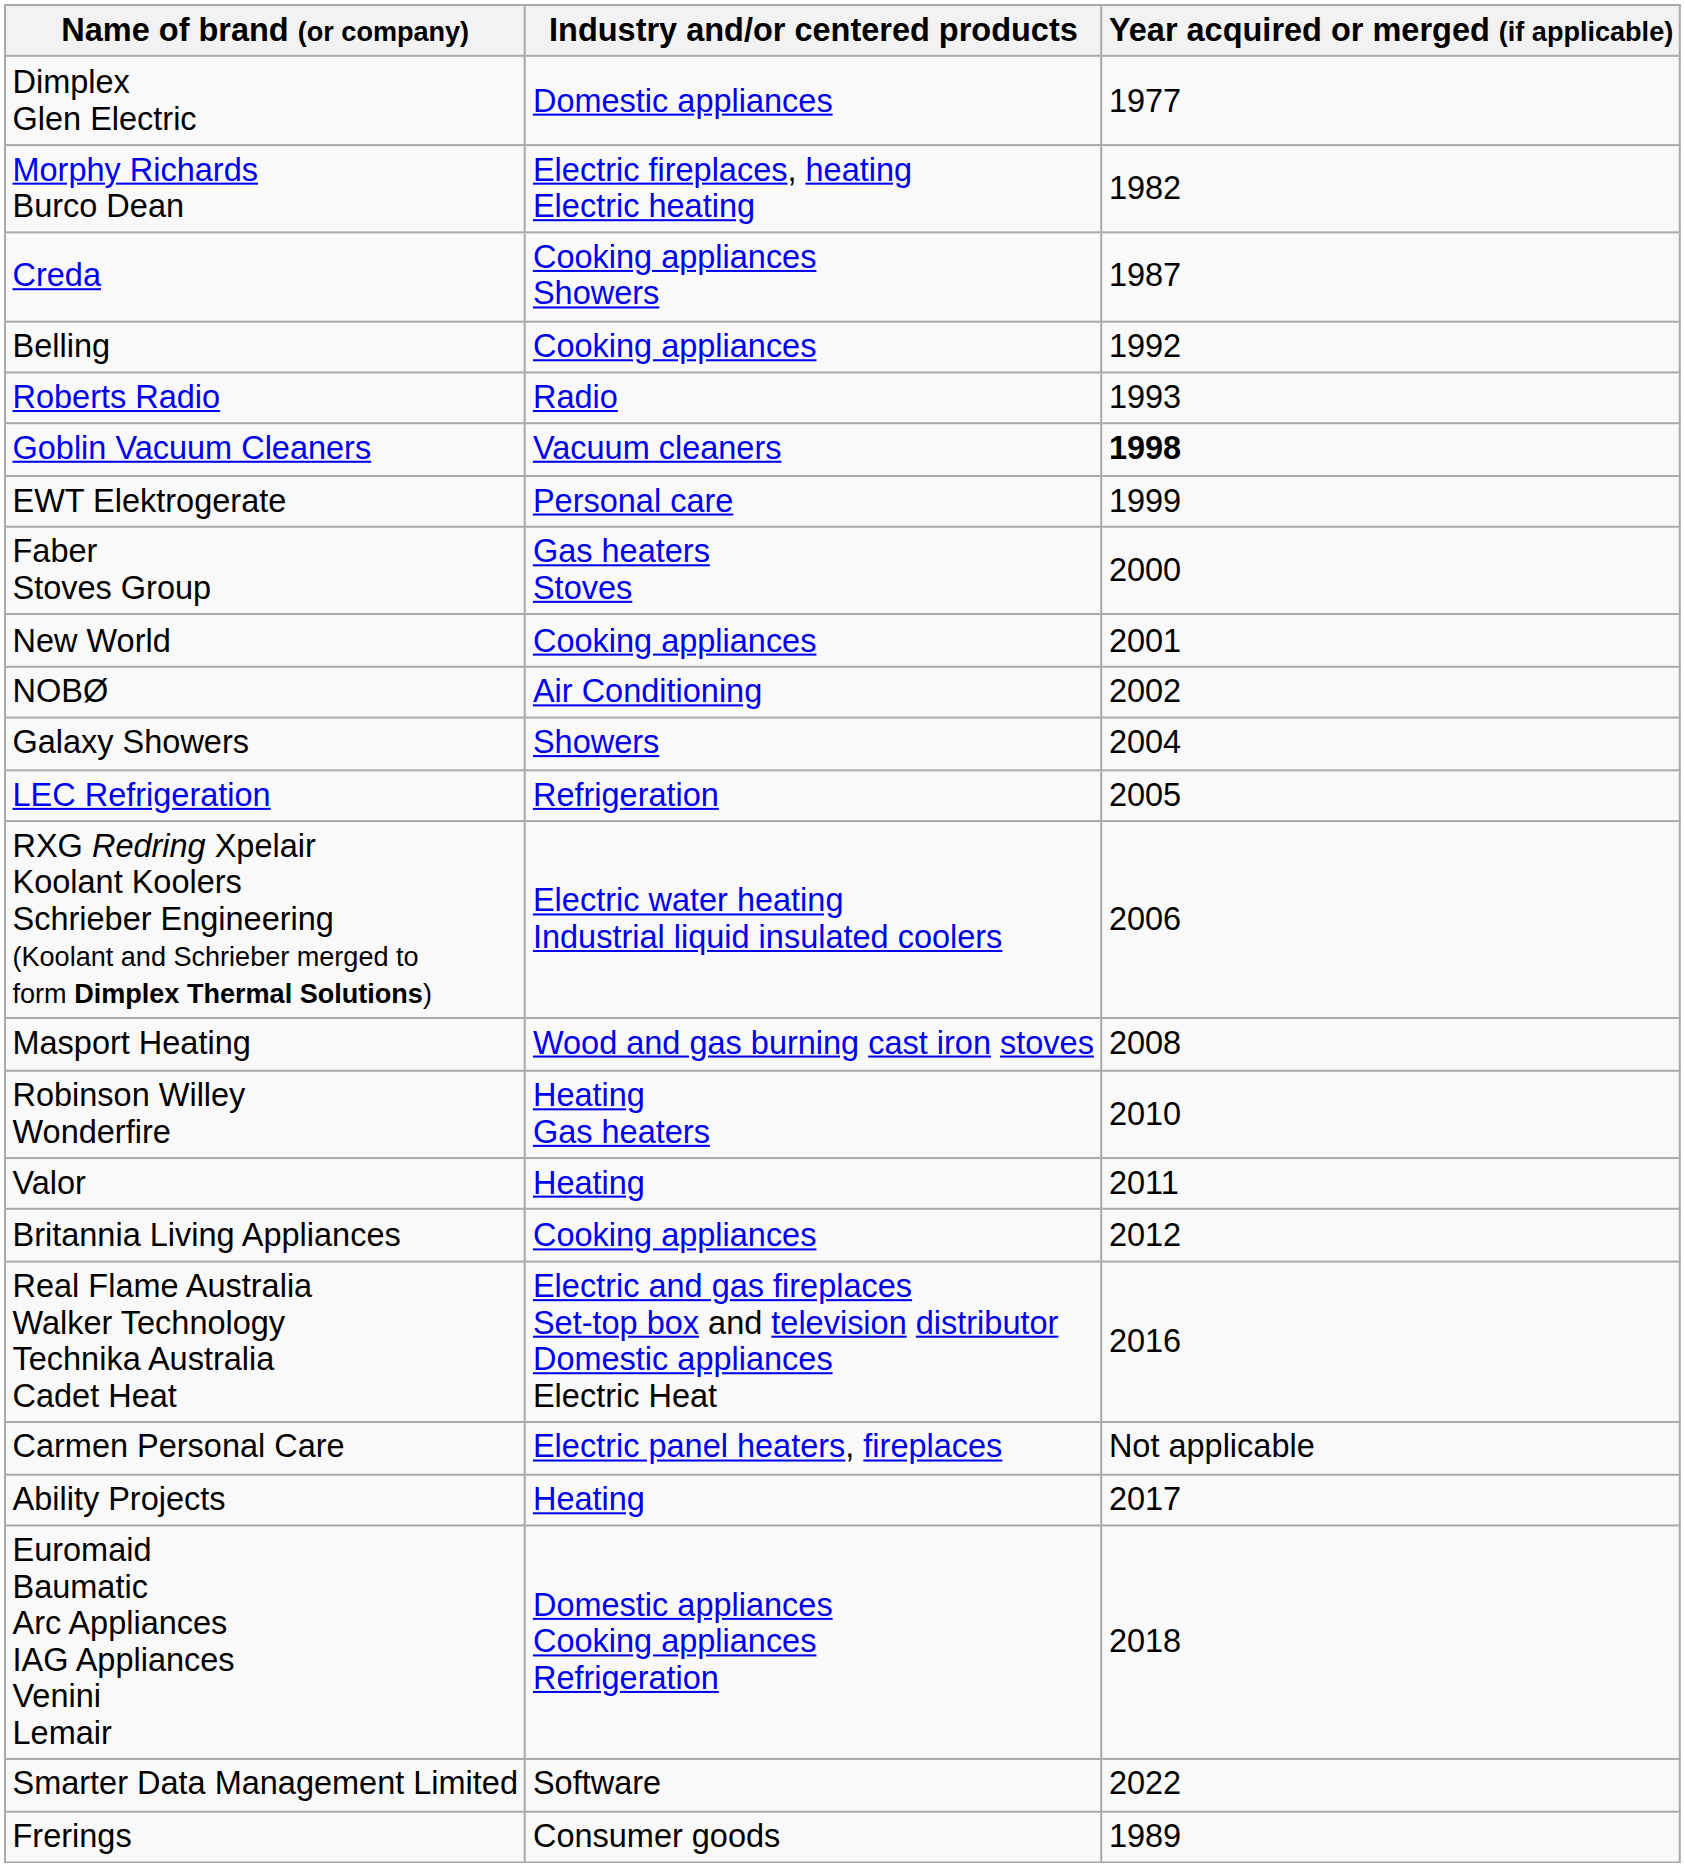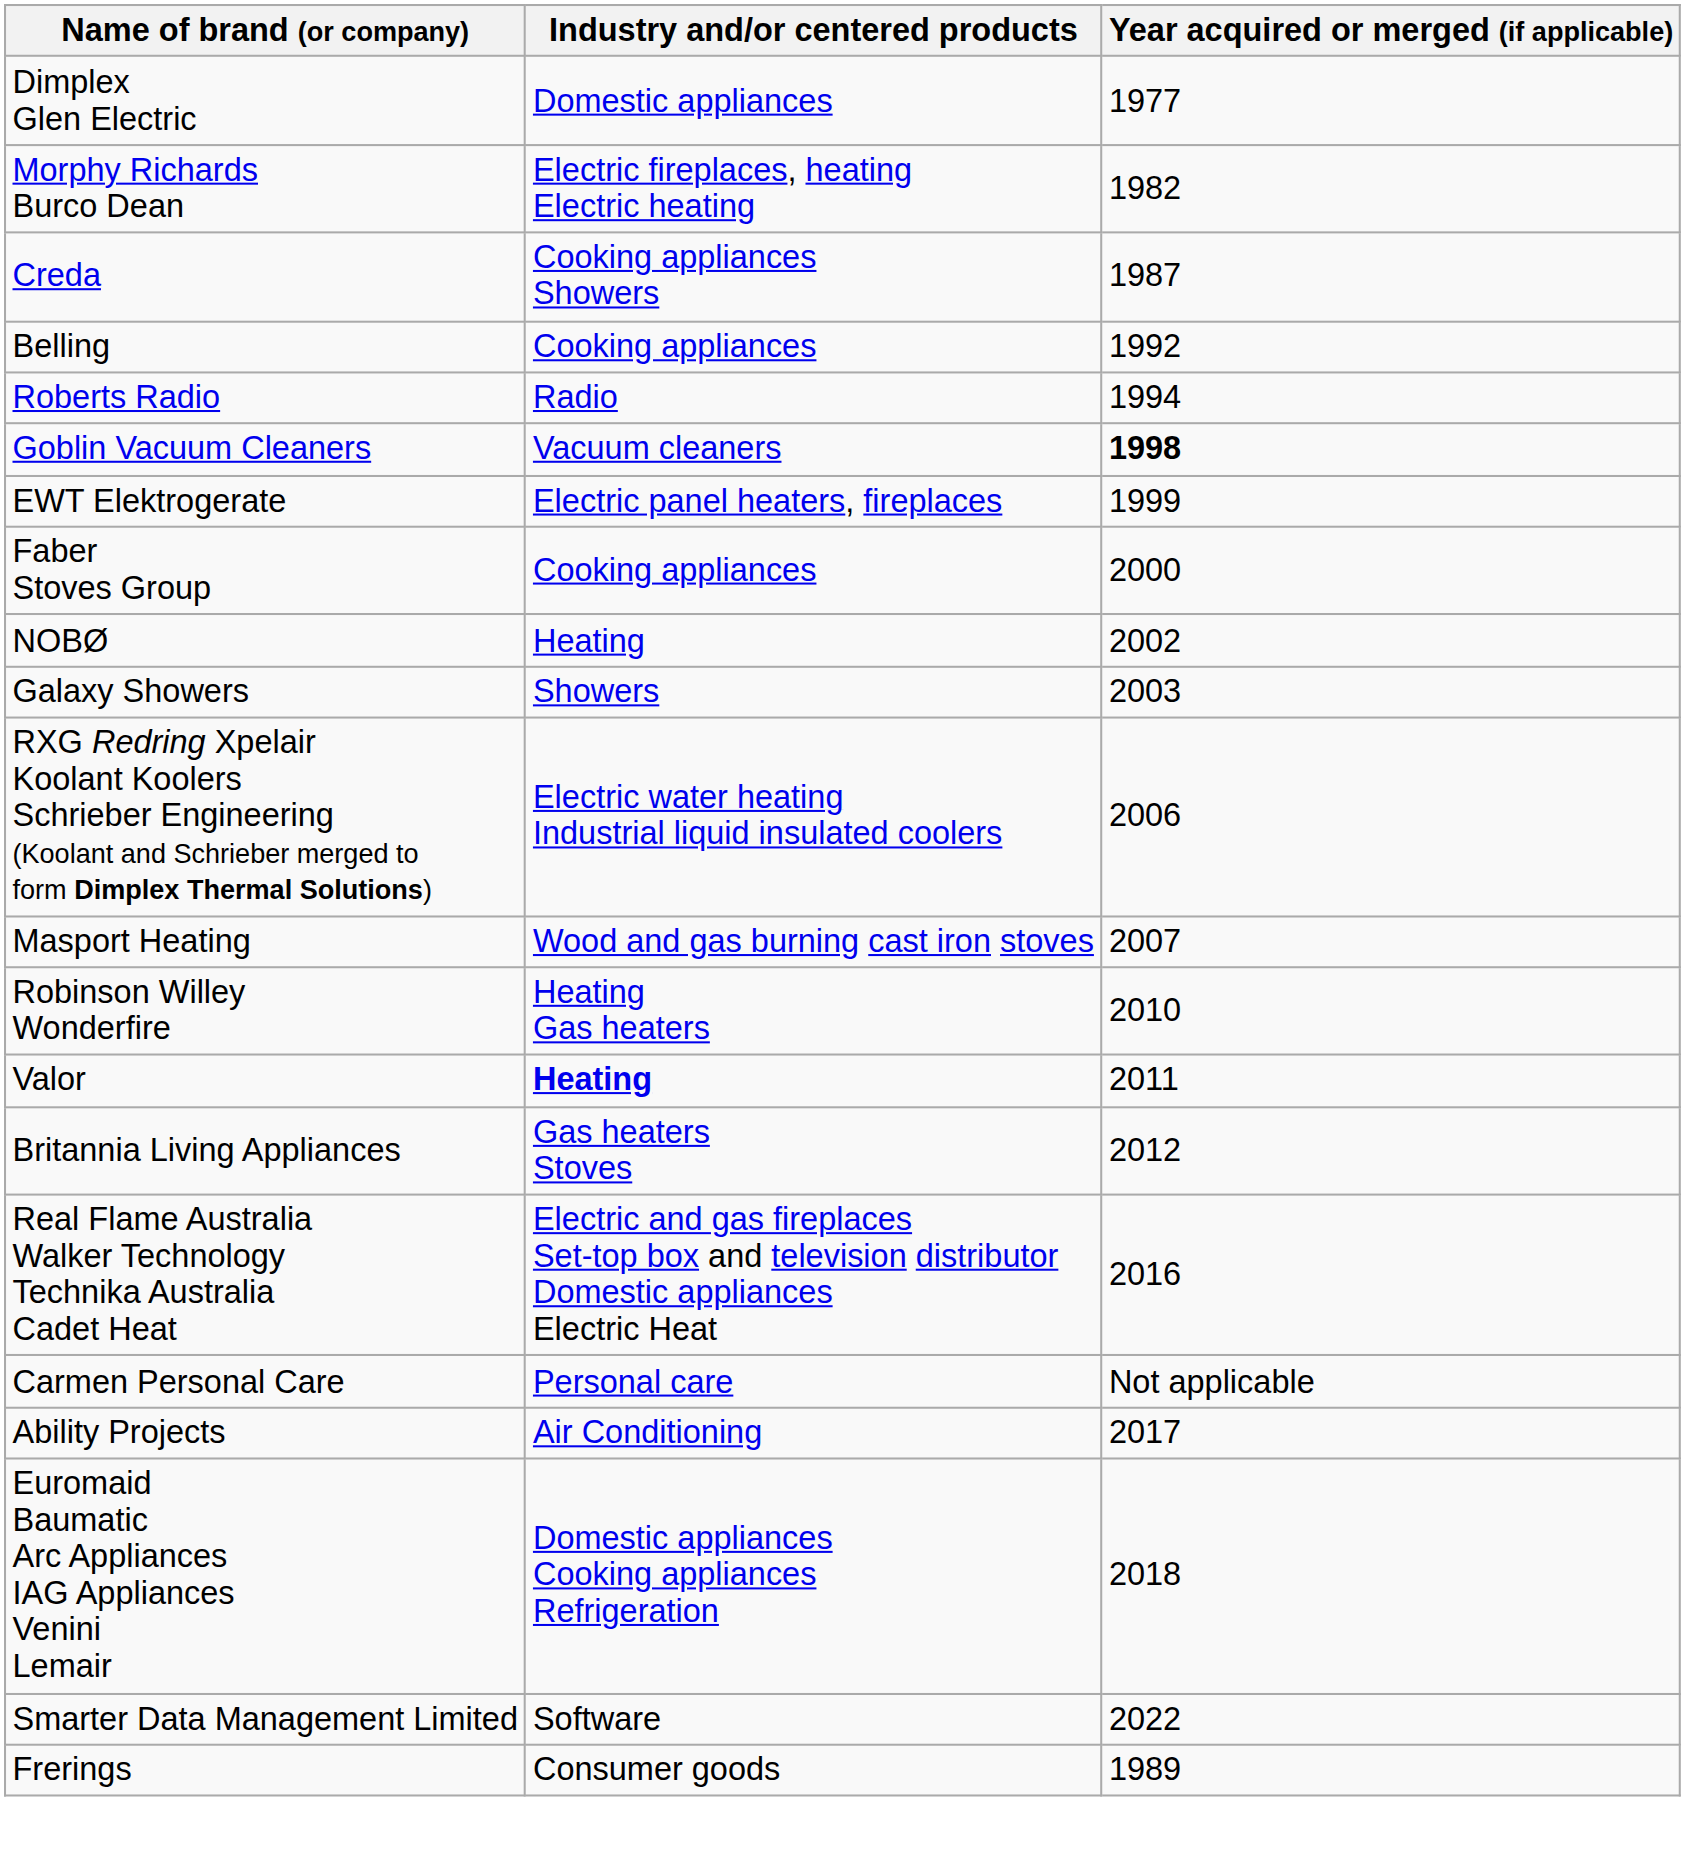 <table class="wikitable">
 <tr>
 <th>Name of brand <small>(or company)</small></th>
 <th>Industry and/or centered products</th>
 <th>Year acquired or merged <small>(if applicable)</small></th>
 </tr>
 <tr>
 <td>Dimplex<br>Glen Electric</td>
 <td><a href='#'>Domestic appliances</a></td>
 <td>1977</td>
 </tr>
 <tr>
 <td><a href='#'>Morphy Richards</a><br>Burco Dean</td>
 <td><a href='#'>Electric fireplaces</a>, <a href='#'>heating</a><br><a href='#'>Electric heating</a></td>
 <td>1982</td>
 </tr>
 <tr>
 <td><a href='#'>Creda</a></td>
 <td><a href='#'>Cooking appliances</a><br><a href='#'>Showers</a></td>
 <td>1987</td>
 </tr>
 <tr>
 <td>Belling</td>
 <td><a href='#'>Cooking appliances</a></td>
 <td>1992</td>
 </tr>
 <tr>
 <td><a href='#'>Roberts Radio</a></td>
 <td><a href='#'>Radio</a></td>
-<td>1993</td>
+<td>1994</td>
 </tr>
 <tr>
 <td><a href='#'>Goblin Vacuum Cleaners</a></td>
 <td><a href='#'>Vacuum cleaners</a></td>
 <td><strong>1998</strong></td>
 </tr>
 <tr>
 <td>EWT Elektrogerate</td>
-<td><a href='#'>Personal care</a></td>
+<td><a href='#'>Electric panel heaters</a>, <a href='#'>fireplaces</a></td>
 <td>1999</td>
 </tr>
 <tr>
 <td>Faber<br>Stoves Group</td>
-<td><a href='#'>Gas heaters</a><br><a href='#'>Stoves</a></td>
+<td><a href='#'>Cooking appliances</a></td>
 <td>2000</td>
 </tr>
 <tr>
-<td>New World</td>
-<td><a href='#'>Cooking appliances</a></td>
-<td>2001</td>
-</tr>
-<tr>
 <td>NOBØ</td>
-<td><a href='#'>Air Conditioning</a></td>
+<td><a href='#'>Heating</a></td>
 <td>2002</td>
 </tr>
 <tr>
 <td>Galaxy Showers</td>
 <td><a href='#'>Showers</a></td>
-<td>2004</td>
-</tr>
-<tr>
-<td><a href='#'>LEC Refrigeration</a></td>
-<td><a href='#'>Refrigeration</a></td>
-<td>2005</td>
+<td>2003</td>
 </tr>
 <tr>
 <td>RXG <em>Redring</em> Xpelair<br>Koolant Koolers<br>Schrieber Engineering<br><small>(Koolant and Schrieber merged to</small><br><small>form <strong>Dimplex Thermal Solutions</strong>)</small></td>
 <td><a href='#'>Electric water heating</a><br><a href='#'>Industrial liquid insulated coolers</a></td>
 <td>2006</td>
 </tr>
 <tr>
 <td>Masport Heating</td>
 <td><a href='#'>Wood and gas burning</a> <a href='#'>cast iron</a> <a href='#'>stoves</a></td>
-<td>2008</td>
+<td>2007</td>
 </tr>
 <tr>
 <td>Robinson Willey<br>Wonderfire</td>
 <td><a href='#'>Heating</a><br><a href='#'>Gas heaters</a></td>
 <td>2010</td>
 </tr>
 <tr>
 <td>Valor</td>
-<td><a href='#'>Heating</a></td>
+<td><strong><a href='#'>Heating</a></strong></td>
 <td>2011</td>
 </tr>
 <tr>
 <td>Britannia Living Appliances</td>
-<td><a href='#'>Cooking appliances</a></td>
+<td><a href='#'>Gas heaters</a><br><a href='#'>Stoves</a></td>
 <td>2012</td>
 </tr>
 <tr>
 <td>Real Flame Australia<br>Walker Technology<br>Technika Australia<br>Cadet Heat</td>
 <td><a href='#'>Electric and gas fireplaces</a><br><a href='#'>Set-top box</a> and <a href='#'>television</a> <a href='#'>distributor</a><br><a href='#'>Domestic appliances</a><br>Electric Heat</td>
 <td>2016</td>
 </tr>
 <tr>
 <td>Carmen Personal Care</td>
-<td><a href='#'>Electric panel heaters</a>, <a href='#'>fireplaces</a></td>
+<td><a href='#'>Personal care</a></td>
 <td>Not applicable</td>
 </tr>
 <tr>
 <td>Ability Projects</td>
-<td><a href='#'>Heating</a></td>
+<td><a href='#'>Air Conditioning</a></td>
 <td>2017</td>
 </tr>
 <tr>
 <td>Euromaid<br>Baumatic<br>Arc Appliances<br>IAG Appliances<br>Venini<br>Lemair</td>
 <td><a href='#'>Domestic appliances</a><br><a href='#'>Cooking appliances</a><br><a href='#'>Refrigeration</a></td>
 <td>2018</td>
 </tr>
 <tr>
 <td>Smarter Data Management Limited</td>
 <td>Software</td>
 <td>2022</td>
 </tr>
 <tr>
 <td>Frerings</td>
 <td>Consumer goods</td>
 <td>1989</td>
 </tr>
 </table>
